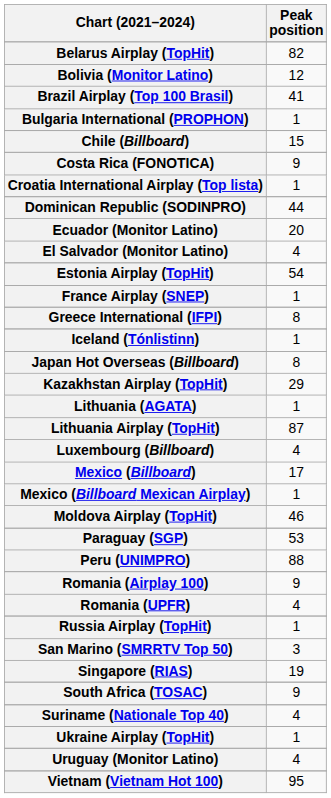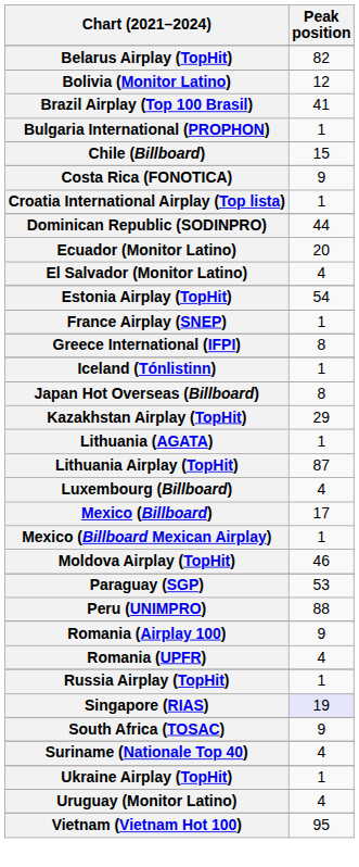 <table class="wikitable sortable plainrowheaders" style="text-align:center">
 <tr>
 <th scope="col">Chart (2021–2024)</th>
 <th scope="col">Peak<br>position</th>
 </tr>
 <tr>
 </tr>
 <tr>
 </tr>
 <tr>
 </tr>
 <tr>
 <th scope="row">Belarus Airplay (<a href='#'>TopHit</a>)</th>
 <td>82</td>
 </tr>
 <tr>
 </tr>
 <tr>
 </tr>
 <tr>
 <th scope="row">Bolivia (<a href='#'>Monitor Latino</a>)</th>
 <td>12</td>
 </tr>
 <tr>
 <th scope="row">Brazil Airplay (<a href='#'>Top 100 Brasil</a>)</th>
 <td>41</td>
 </tr>
 <tr>
 <th scope="row">Bulgaria International (<a href='#'>PROPHON</a>)</th>
 <td>1</td>
 </tr>
 <tr>
 </tr>
 <tr>
 </tr>
 <tr>
 </tr>
 <tr>
 </tr>
 <tr>
 <th scope="row">Chile (<em>Billboard</em>)</th>
 <td>15</td>
 </tr>
 <tr>
 </tr>
 <tr>
 <th scope="row">Costa Rica (FONOTICA)</th>
 <td>9</td>
 </tr>
 <tr>
 <th scope="row">Croatia International Airplay (<a href='#'>Top lista</a>)</th>
 <td>1</td>
 </tr>
 <tr>
 </tr>
 <tr>
 </tr>
 <tr>
 </tr>
 <tr>
 <th scope="row">Dominican Republic (SODINPRO)</th>
 <td>44</td>
 </tr>
 <tr>
 <th scope="row">Ecuador (Monitor Latino)</th>
 <td>20</td>
 </tr>
 <tr>
 <th scope="row">El Salvador (Monitor Latino)</th>
 <td>4</td>
 </tr>
 <tr>
 </tr>
 <tr>
 <th scope="row">Estonia Airplay (<a href='#'>TopHit</a>)</th>
 <td>54</td>
 </tr>
 <tr>
 </tr>
 <tr>
 <th scope="row">France Airplay (<a href='#'>SNEP</a>)</th>
 <td>1</td>
 </tr>
 <tr>
 </tr>
 <tr>
 </tr>
 <tr>
 </tr>
 <tr>
 <th scope="row">Greece International (<a href='#'>IFPI</a>)</th>
 <td>8</td>
 </tr>
 <tr>
 </tr>
 <tr>
 </tr>
 <tr>
 </tr>
 <tr>
 </tr>
 <tr>
 <th scope="row">Iceland (<a href='#'>Tónlistinn</a>)</th>
 <td>1</td>
 </tr>
 <tr>
 </tr>
 <tr>
 </tr>
 <tr>
 <th scope="row">Japan Hot Overseas (<em>Billboard</em>)</th>
 <td>8</td>
 </tr>
 <tr>
 <th scope="row">Kazakhstan Airplay (<a href='#'>TopHit</a>)</th>
 <td>29</td>
 </tr>
 <tr>
 <th scope="row">Lithuania (<a href='#'>AGATA</a>)</th>
 <td>1</td>
 </tr>
 <tr>
 <th scope="row">Lithuania Airplay (<a href='#'>TopHit</a>)</th>
 <td>87</td>
 </tr>
 <tr>
 <th scope="row">Luxembourg (<em>Billboard</em>)</th>
 <td>4</td>
 </tr>
 <tr>
 <th scope="row"><a href='#'>Mexico</a> (<em><a href='#'>Billboard</em></a>)</th>
 <td>17</td>
 </tr>
 <tr>
 <th scope="row">Mexico (<a href='#'><em>Billboard</em> Mexican Airplay</a>)</th>
 <td>1</td>
 </tr>
 <tr>
 <th scope="row">Moldova Airplay (<a href='#'>TopHit</a>)</th>
 <td>46</td>
 </tr>
 <tr>
 </tr>
 <tr>
 </tr>
 <tr>
 </tr>
 <tr>
 </tr>
 <tr>
 <th scope="row">Paraguay (<a href='#'>SGP</a>)</th>
 <td>53</td>
 </tr>
 <tr>
 <th scope="row">Peru (<a href='#'>UNIMPRO</a>)</th>
 <td>88</td>
 </tr>
 <tr>
 </tr>
 <tr>
 </tr>
 <tr>
 <th scope="row">Romania (<a href='#'>Airplay 100</a>)</th>
 <td>9</td>
 </tr>
 <tr>
 <th scope="row">Romania (<a href='#'>UPFR</a>)</th>
 <td>4</td>
 </tr>
 <tr>
 </tr>
 <tr>
 </tr>
 <tr>
 <th scope="row">Russia Airplay (<a href='#'>TopHit</a>)</th>
 <td>1</td>
 </tr>
 <tr>
-<th scope="row">San Marino (<a href='#'>SMRRTV Top 50</a>)</th>
-<td>3</td>
-</tr>
-<tr>
 <th scope="row">Singapore (<a href='#'>RIAS</a>)</th>
-<td>19</td>
+<td style="background: lavender;">19</td>
 </tr>
 <tr>
 </tr>
 <tr>
 </tr>
 <tr>
 <th scope="row">South Africa (<a href='#'>TOSAC</a>)</th>
 <td>9</td>
 </tr>
 <tr>
 </tr>
 <tr>
 <th scope="row">Suriname (<a href='#'>Nationale Top 40</a>)</th>
 <td>4</td>
 </tr>
 <tr>
 </tr>
 <tr>
 </tr>
 <tr>
 <th scope="row">Ukraine Airplay (<a href='#'>TopHit</a>)</th>
 <td>1</td>
 </tr>
 <tr>
 </tr>
 <tr>
 <th scope="row">Uruguay (Monitor Latino)</th>
 <td>4</td>
 </tr>
 <tr>
 </tr>
 <tr>
 </tr>
 <tr>
 </tr>
 <tr>
 </tr>
 <tr>
 </tr>
 <tr>
 <th scope="row">Vietnam (<a href='#'>Vietnam Hot 100</a>)</th>
 <td>95</td>
 </tr>
 </table>
